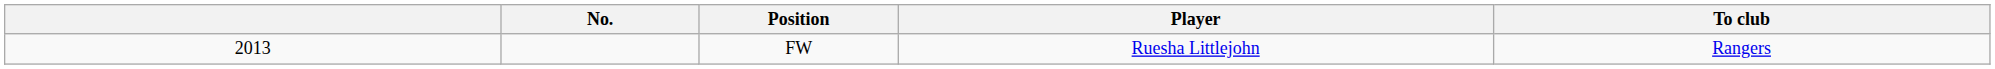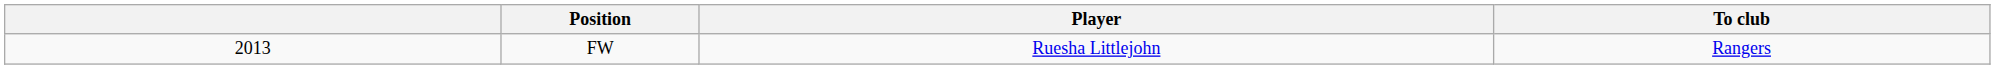 <table class="wikitable sortable" style="width:95%; text-align:center; font-size:85%; text-align:center;">
 <tr>
 <th width="25%"></th>
-<th width="10%">No.</th>
 <th width="10%">Position</th>
 <th>Player</th>
 <th width="25%">To club</th>
 </tr>
 <tr>
 <td>2013</td>
-<td></td>
 <td>FW</td>
 <td> <a href='#'>Ruesha Littlejohn</a></td>
 <td> <a href='#'>Rangers</a></td>
 </tr>
 </table>
